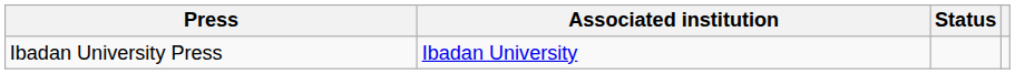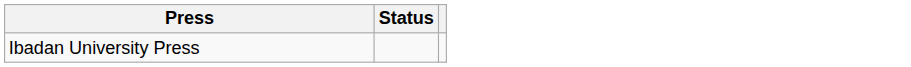 <table class="wikitable sortable">
 <tr>
 <th style="width:20em">Press</th>
-<th style="width:25em">Associated institution</th>
 <th>Status</th>
 <th></th>
 </tr>
 <tr>
 <td>Ibadan University Press</td>
-<td><a href='#'>Ibadan University</a></td>
 <td></td>
 <td></td>
 </tr>
 </table>
